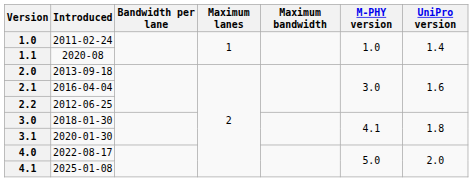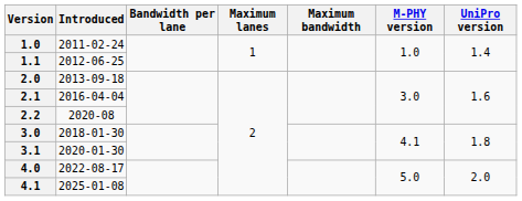 <table class="wikitable" style="text-align: center;">
 <tr>
 <th scope="col">Version</th>
 <th scope="col">Introduced</th>
 <th scope="col">Bandwidth per lane</th>
 <th scope="col">Maximum lanes</th>
 <th scope="col">Maximum bandwidth</th>
 <th scope="col"><a href='#'>M-PHY</a> version</th>
 <th scope="col"><a href='#'>UniPro</a> version</th>
 </tr>
 <tr>
 <th scope="row">1.0</th>
 <td>2011-02-24</td>
 <td rowspan="2"></td>
 <td rowspan="2">1</td>
 <td rowspan="2"></td>
 <td rowspan="2">1.0</td>
 <td rowspan="2">1.4</td>
 </tr>
 <tr>
 <th scope="row">1.1</th>
-<td>2020-08</td>
+<td>2012-06-25</td>
 </tr>
 <tr>
 <th scope="row">2.0</th>
 <td>2013-09-18</td>
 <td rowspan="3"></td>
 <td rowspan="7">2</td>
 <td rowspan="3"></td>
 <td rowspan="3">3.0</td>
 <td rowspan="3">1.6</td>
 </tr>
 <tr>
 <th scope="row">2.1</th>
 <td>2016-04-04</td>
 </tr>
 <tr>
 <th scope="row">2.2</th>
-<td>2012-06-25</td>
+<td>2020-08</td>
 </tr>
 <tr>
 <th scope="row">3.0</th>
 <td>2018-01-30</td>
 <td rowspan="2"></td>
 <td rowspan="2"></td>
 <td rowspan="2">4.1</td>
 <td rowspan="2">1.8</td>
 </tr>
 <tr>
 <th scope="row">3.1</th>
 <td>2020-01-30</td>
 </tr>
 <tr>
 <th scope="row">4.0</th>
 <td>2022-08-17</td>
 <td rowspan="2"></td>
 <td rowspan="2"></td>
 <td rowspan="2">5.0</td>
 <td rowspan="2">2.0</td>
 </tr>
 <tr>
 <th scope="row">4.1</th>
 <td>2025-01-08</td>
 </tr>
 </table>
